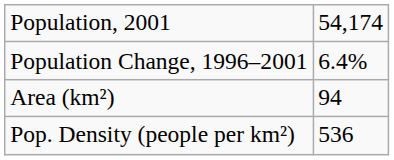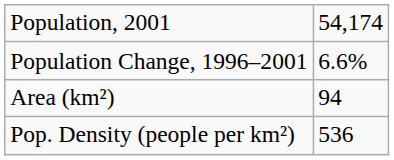 <table class="wikitable">
 <tr>
 <td>Population, 2001</td>
 <td>54,174</td>
 </tr>
 <tr>
 <td>Population Change, 1996–2001</td>
-<td>6.4%</td>
+<td>6.6%</td>
 </tr>
 <tr>
 <td>Area (km²)</td>
 <td>94</td>
 </tr>
 <tr>
 <td>Pop. Density (people per km²)</td>
 <td>536</td>
 </tr>
 </table>
